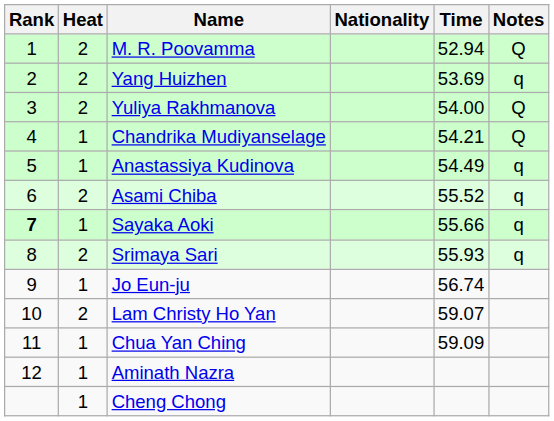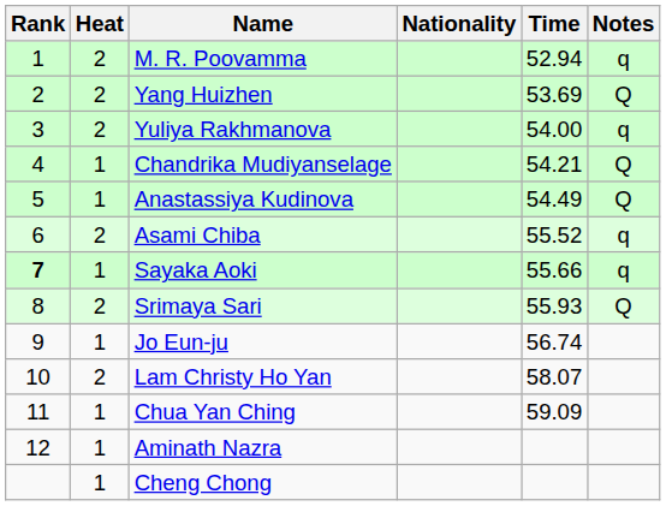 <table class="wikitable sortable" style="text-align:center; font-size:95%">
 <tr>
 <th>Rank</th>
 <th>Heat</th>
 <th>Name</th>
 <th>Nationality</th>
 <th>Time</th>
 <th>Notes</th>
 </tr>
 <tr bgcolor=ccffcc>
 <td>1</td>
 <td>2</td>
 <td align=left><a href='#'>M. R. Poovamma</a></td>
 <td align=left></td>
 <td>52.94</td>
-<td>Q</td>
+<td>q</td>
 </tr>
 <tr bgcolor=ccffcc>
 <td>2</td>
 <td>2</td>
 <td align=left><a href='#'>Yang Huizhen</a></td>
 <td align=left></td>
 <td>53.69</td>
-<td>q</td>
+<td>Q</td>
 </tr>
 <tr bgcolor=ccffcc>
 <td>3</td>
 <td>2</td>
 <td align=left><a href='#'>Yuliya Rakhmanova</a></td>
 <td align=left></td>
 <td>54.00</td>
-<td>Q</td>
+<td>q</td>
 </tr>
 <tr bgcolor=ccffcc>
 <td>4</td>
 <td>1</td>
 <td align=left><a href='#'>Chandrika Mudiyanselage</a></td>
 <td align=left></td>
 <td>54.21</td>
 <td>Q</td>
 </tr>
 <tr bgcolor=ccffcc>
 <td>5</td>
 <td>1</td>
 <td align=left><a href='#'>Anastassiya Kudinova</a></td>
 <td align=left></td>
 <td>54.49</td>
-<td>q</td>
+<td>Q</td>
 </tr>
 <tr bgcolor=ddffdd>
 <td>6</td>
 <td>2</td>
 <td align=left><a href='#'>Asami Chiba</a></td>
 <td align=left></td>
 <td>55.52</td>
 <td>q</td>
 </tr>
 <tr bgcolor=ccffcc>
 <td><strong>7</strong></td>
 <td>1</td>
 <td align=left><a href='#'>Sayaka Aoki</a></td>
 <td align=left></td>
 <td>55.66</td>
 <td>q</td>
 </tr>
 <tr bgcolor=ddffdd>
 <td>8</td>
 <td>2</td>
 <td align=left><a href='#'>Srimaya Sari</a></td>
 <td align=left></td>
 <td>55.93</td>
-<td>q</td>
+<td>Q</td>
 </tr>
 <tr>
 <td>9</td>
 <td>1</td>
 <td align=left><a href='#'>Jo Eun-ju</a></td>
 <td align=left></td>
 <td>56.74</td>
 <td></td>
 </tr>
 <tr>
 <td>10</td>
 <td>2</td>
 <td align=left><a href='#'>Lam Christy Ho Yan</a></td>
 <td align=left></td>
-<td>59.07</td>
+<td>58.07</td>
 <td></td>
 </tr>
 <tr>
 <td>11</td>
 <td>1</td>
 <td align=left><a href='#'>Chua Yan Ching</a></td>
 <td align=left></td>
 <td>59.09</td>
 <td></td>
 </tr>
 <tr>
 <td>12</td>
 <td>1</td>
 <td align=left><a href='#'>Aminath Nazra</a></td>
 <td align=left></td>
 <td></td>
 <td></td>
 </tr>
 <tr>
 <td></td>
 <td>1</td>
 <td align=left><a href='#'>Cheng Chong</a></td>
 <td align=left></td>
 <td></td>
 <td></td>
 </tr>
 </table>
